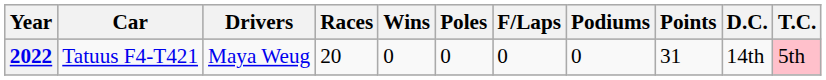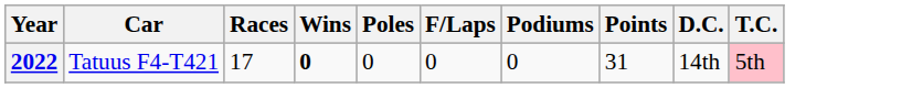 <table class="wikitable" style="font-size:85%">
 <tr>
 <th>Year</th>
 <th>Car</th>
-<th>Drivers</th>
 <th>Races</th>
 <th>Wins</th>
 <th>Poles</th>
 <th>F/Laps</th>
 <th>Podiums</th>
 <th>Points</th>
 <th>D.C.</th>
 <th>T.C.</th>
 </tr>
 <tr>
 <th><a href='#'>2022</a></th>
 <td><a href='#'>Tatuus F4-T421</a></td>
-<td> <a href='#'>Maya Weug</a></td>
-<td>20</td>
-<td>0</td>
+<td>17</td>
+<td><strong>0</strong></td>
 <td>0</td>
 <td>0</td>
 <td>0</td>
 <td>31</td>
 <td>14th</td>
 <td style="background: pink;">5th</td>
 </tr>
 </table>
